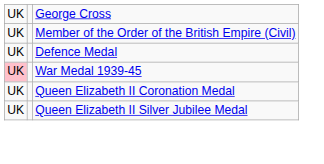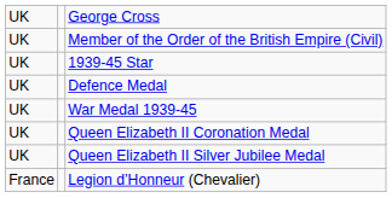 <table class="wikitable">
 <tr>
 <td>UK</td>
 <td></td>
 <td><a href='#'>George Cross</a></td>
 </tr>
 <tr>
 <td>UK</td>
 <td></td>
 <td><a href='#'>Member of the Order of the British Empire (Civil)</a></td>
 </tr>
 <tr>
 <td>UK</td>
 <td></td>
+<td><a href='#'>1939-45 Star</a></td>
+</tr>
+<tr>
+<td>UK</td>
+<td></td>
 <td><a href='#'>Defence Medal</a></td>
 </tr>
 <tr>
-<td style="background: pink;">UK</td>
+<td>UK</td>
 <td></td>
 <td><a href='#'>War Medal 1939-45</a></td>
 </tr>
 <tr>
 <td>UK</td>
 <td></td>
 <td><a href='#'>Queen Elizabeth II Coronation Medal</a></td>
 </tr>
 <tr>
 <td>UK</td>
 <td></td>
 <td><a href='#'>Queen Elizabeth II Silver Jubilee Medal</a></td>
 </tr>
+<tr>
+<td>France</td>
+<td></td>
+<td><a href='#'>Legion d’Honneur</a> (Chevalier)</td>
+</tr>
 </table>
